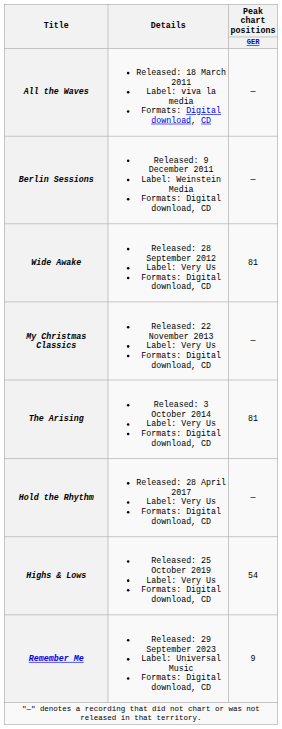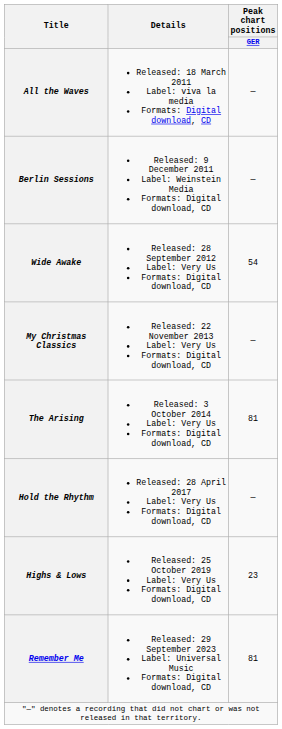 <table class="wikitable plainrowheaders" style="text-align:center;">
 <tr>
 <th scope="col" rowspan="2" style="width:12em;">Title</th>
 <th scope="col" rowspan="2" style="width:14em;">Details</th>
 <th scope="col" colspan="1">Peak chart positions</th>
 </tr>
 <tr>
 <th scope="col" style="width:3em;font-size:85%;"><a href='#'>GER</a><br></th>
 </tr>
 <tr>
 <th scope="row"><em>All the Waves</em></th>
 <td><br><ul><li>Released: 18 March 2011</li><li>Label: viva la media</li><li>Formats: <a href='#'>Digital download</a>, <a href='#'>CD</a></li></ul></td>
 <td>—</td>
 </tr>
 <tr>
 <th scope="row"><em>Berlin Sessions</em></th>
 <td><br><ul><li>Released: 9 December 2011</li><li>Label: Weinstein Media</li><li>Formats: Digital download, CD</li></ul></td>
 <td>—</td>
 </tr>
 <tr>
 <th scope="row"><em>Wide Awake</em></th>
 <td><br><ul><li>Released: 28 September 2012</li><li>Label: Very Us</li><li>Formats: Digital download, CD</li></ul></td>
-<td>81</td>
+<td>54</td>
 </tr>
 <tr>
 <th scope="row"><em>My Christmas Classics</em></th>
 <td><br><ul><li>Released: 22 November 2013</li><li>Label: Very Us</li><li>Formats: Digital download, CD</li></ul></td>
 <td>—</td>
 </tr>
 <tr>
 <th scope="row"><em>The Arising</em></th>
 <td><br><ul><li>Released: 3 October 2014</li><li>Label: Very Us</li><li>Formats: Digital download, CD</li></ul></td>
 <td>81</td>
 </tr>
 <tr>
 <th scope="row"><em>Hold the Rhythm</em></th>
 <td><br><ul><li>Released: 28 April 2017</li><li>Label: Very Us</li><li>Formats: Digital download, CD</li></ul></td>
 <td>—</td>
 </tr>
 <tr>
 <th scope="row"><em>Highs & Lows</em></th>
 <td><br><ul><li>Released: 25 October 2019</li><li>Label: Very Us</li><li>Formats: Digital download, CD</li></ul></td>
-<td>54</td>
+<td>23</td>
 </tr>
 <tr>
 <th scope="row"><em><a href='#'>Remember Me</a></em></th>
 <td><br><ul><li>Released: 29 September 2023</li><li>Label: Universal Music</li><li>Formats: Digital download, CD</li></ul></td>
-<td>9</td>
+<td>81</td>
 </tr>
 <tr>
 <td colspan="14" style="font-size:90%">"—" denotes a recording that did not chart or was not released in that territory.</td>
 </tr>
 </table>
